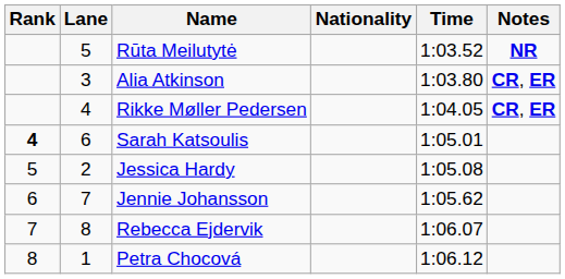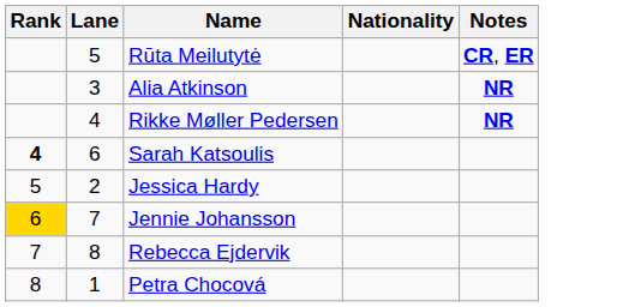 <table class="wikitable sortable" style="text-align:center">
 <tr>
 <th>Rank</th>
 <th>Lane</th>
 <th>Name</th>
 <th>Nationality</th>
-<th>Time</th>
 <th>Notes</th>
 </tr>
 <tr>
 <td></td>
 <td>5</td>
 <td align=left><a href='#'>Rūta Meilutytė</a></td>
 <td align=left></td>
-<td>1:03.52</td>
-<td><strong><a href='#'>NR</a></strong></td>
+<td><strong><a href='#'>CR</a></strong>, <strong><a href='#'>ER</a></strong></td>
 </tr>
 <tr>
 <td></td>
 <td>3</td>
 <td align=left><a href='#'>Alia Atkinson</a></td>
 <td align=left></td>
-<td>1:03.80</td>
-<td><strong><a href='#'>CR</a></strong>, <strong><a href='#'>ER</a></strong></td>
+<td><strong><a href='#'>NR</a></strong></td>
 </tr>
 <tr>
 <td></td>
 <td>4</td>
 <td align=left><a href='#'>Rikke Møller Pedersen</a></td>
 <td align=left></td>
-<td>1:04.05</td>
-<td><strong><a href='#'>CR</a></strong>, <strong><a href='#'>ER</a></strong></td>
+<td><strong><a href='#'>NR</a></strong></td>
 </tr>
 <tr>
 <td><strong>4</strong></td>
 <td>6</td>
 <td align=left><a href='#'>Sarah Katsoulis</a></td>
 <td align=left></td>
-<td>1:05.01</td>
 <td></td>
 </tr>
 <tr>
 <td>5</td>
 <td>2</td>
 <td align=left><a href='#'>Jessica Hardy</a></td>
 <td align=left></td>
-<td>1:05.08</td>
 <td></td>
 </tr>
 <tr>
-<td>6</td>
+<td style="background: gold;">6</td>
 <td>7</td>
 <td align=left><a href='#'>Jennie Johansson</a></td>
 <td align=left></td>
-<td>1:05.62</td>
 <td></td>
 </tr>
 <tr>
 <td>7</td>
 <td>8</td>
 <td align=left><a href='#'>Rebecca Ejdervik</a></td>
 <td align=left></td>
-<td>1:06.07</td>
 <td></td>
 </tr>
 <tr>
 <td>8</td>
 <td>1</td>
 <td align=left><a href='#'>Petra Chocová</a></td>
 <td align=left></td>
-<td>1:06.12</td>
 <td></td>
 </tr>
 </table>
